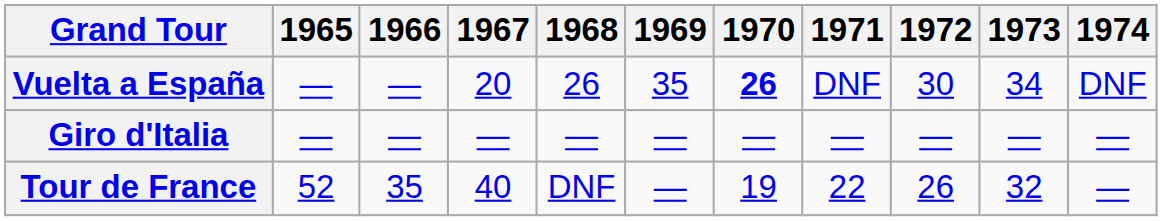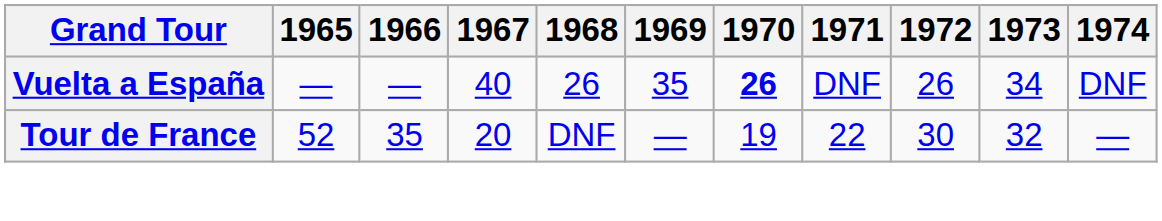 <table class="wikitable plainrowheaders">
 <tr>
 <th scope="col"><a href='#'>Grand Tour</a></th>
 <th scope="col">1965</th>
 <th scope="col">1966</th>
 <th scope="col">1967</th>
 <th scope="col">1968</th>
 <th scope="col">1969</th>
 <th scope="col">1970</th>
 <th scope="col">1971</th>
 <th scope="col">1972</th>
 <th scope="col">1973</th>
 <th scope="col">1974</th>
 </tr>
 <tr style="text-align:center;">
 <th scope="row"> <a href='#'>Vuelta a España</a></th>
 <td><a href='#'>—</a></td>
 <td><a href='#'>—</a></td>
-<td><a href='#'>20</a></td>
+<td><a href='#'>40</a></td>
 <td><a href='#'>26</a></td>
 <td><a href='#'>35</a></td>
 <td><strong><a href='#'>26</a></strong></td>
 <td><a href='#'>DNF</a></td>
-<td><a href='#'>30</a></td>
+<td><a href='#'>26</a></td>
 <td><a href='#'>34</a></td>
 <td><a href='#'>DNF</a></td>
-</tr>
-<tr style="text-align:center;">
-<th scope="row"> <a href='#'>Giro d'Italia</a></th>
-<td><a href='#'>—</a></td>
-<td><a href='#'>—</a></td>
-<td><a href='#'>—</a></td>
-<td><a href='#'>—</a></td>
-<td><a href='#'>—</a></td>
-<td><a href='#'>—</a></td>
-<td><a href='#'>—</a></td>
-<td><a href='#'>—</a></td>
-<td><a href='#'>—</a></td>
-<td><a href='#'>—</a></td>
 </tr>
 <tr style="text-align:center;">
 <th scope="row"> <a href='#'>Tour de France</a></th>
 <td><a href='#'>52</a></td>
 <td><a href='#'>35</a></td>
-<td><a href='#'>40</a></td>
+<td><a href='#'>20</a></td>
 <td><a href='#'>DNF</a></td>
 <td><a href='#'>—</a></td>
 <td><a href='#'>19</a></td>
 <td><a href='#'>22</a></td>
-<td><a href='#'>26</a></td>
+<td><a href='#'>30</a></td>
 <td><a href='#'>32</a></td>
 <td><a href='#'>—</a></td>
 </tr>
 </table>
